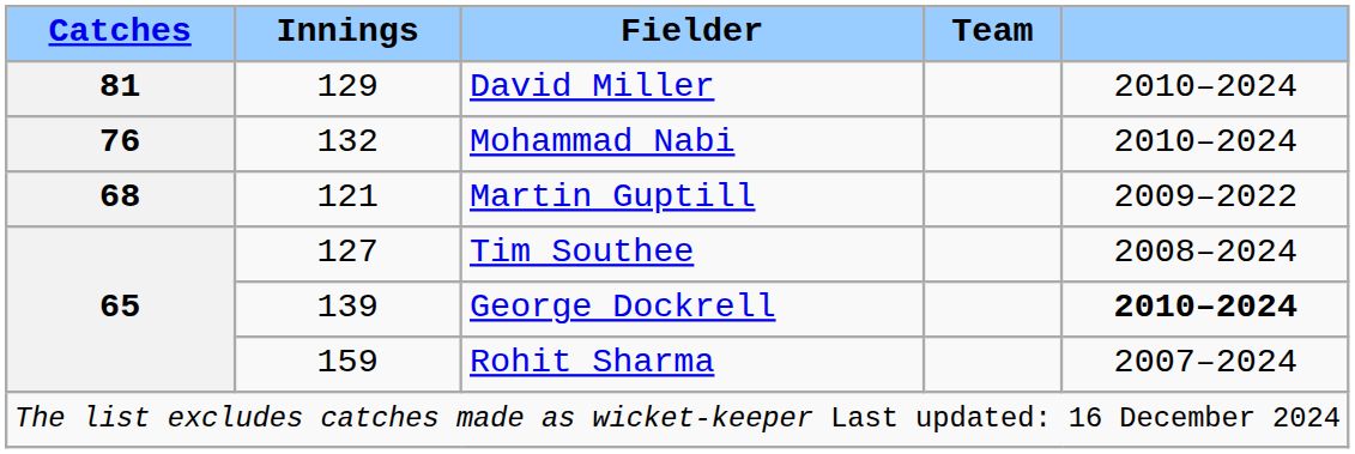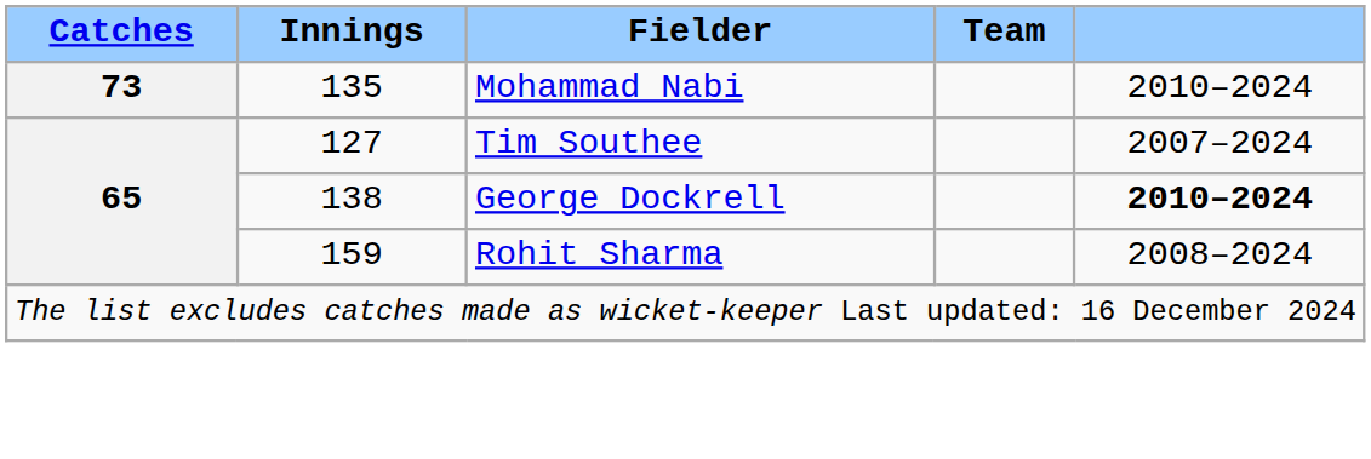 <table class="wikitable sortable defaultleft" style="font-size: 95%">
 <tr>
 <th scope="col" style="background-color:#9cf;"><a href='#'>Catches</a></th>
 <th scope="col" style="background-color:#9cf;">Innings</th>
 <th scope="col" style="background-color:#9cf;">Fielder</th>
 <th scope="col" style="background-color:#9cf;">Team</th>
 <th scope="col" style="background-color:#9cf;"></th>
 </tr>
 <tr>
-<th scope="row">81</th>
-<td style="text-align:center;">129</td>
-<td><a href='#'>David Miller</a></td>
-<td></td>
-<td style="text-align:center;">2010–2024</td>
-</tr>
-<tr>
-<th scope="row">76</th>
-<td style="text-align:center;">132</td>
+<th scope="row">73</th>
+<td style="text-align:center;">135</td>
 <td><a href='#'>Mohammad Nabi</a></td>
 <td></td>
 <td style="text-align:center;">2010–2024</td>
-</tr>
-<tr>
-<th scope="row">68</th>
-<td style="text-align:center;">121</td>
-<td><a href='#'>Martin Guptill</a></td>
-<td></td>
-<td style="text-align:center;">2009–2022</td>
 </tr>
 <tr>
 <th scope="row" rowspan=3>65</th>
 <td style="text-align:center;">127</td>
 <td><a href='#'>Tim Southee</a></td>
 <td></td>
-<td style="text-align:center;">2008–2024</td>
+<td style="text-align:center;">2007–2024</td>
 </tr>
 <tr>
-<td style="text-align:center;">139</td>
+<td style="text-align:center;">138</td>
 <td><a href='#'>George Dockrell</a></td>
 <td></td>
 <td style="text-align:center;"><strong>2010–2024</strong></td>
 </tr>
 <tr>
 <td style="text-align:center;">159</td>
 <td><a href='#'>Rohit Sharma</a></td>
 <td></td>
-<td style="text-align:center;">2007–2024</td>
+<td style="text-align:center;">2008–2024</td>
 </tr>
 <tr class="sortbottom">
 <td scope="row" colspan=5 style="text-align:left;"><small> <em>The list excludes catches made as wicket-keeper</em> Last updated: 16 December 2024</small></td>
 </tr>
 </table>
